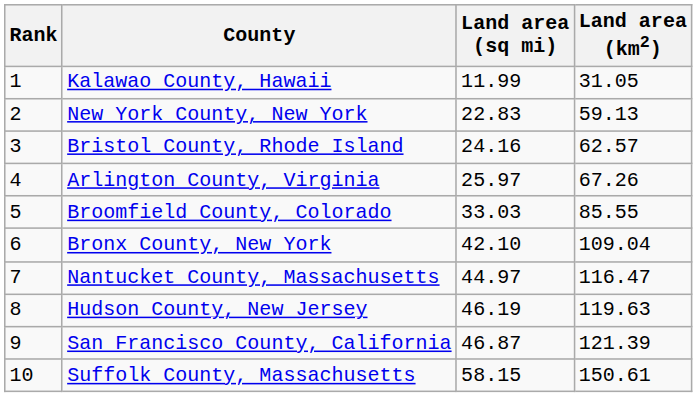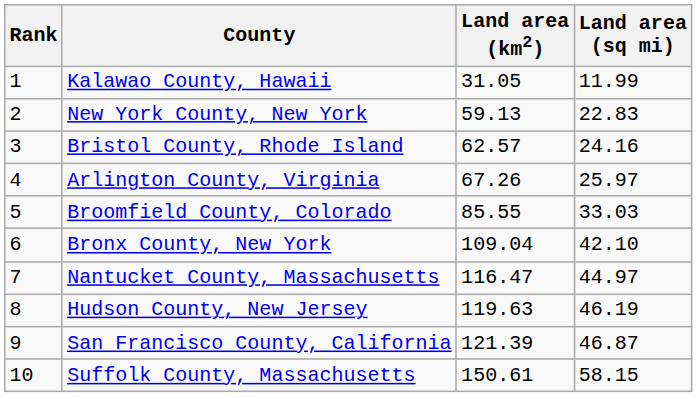 <table class="wikitable" style="float:left; margin-right: 1em">
 <tr>
 <th>Rank</th>
 <th>County</th>
+<th>Land area<br>(km<sup>2</sup>)</th>
 <th>Land area<br>(sq mi)</th>
-<th>Land area<br>(km<sup>2</sup>)</th>
 </tr>
 <tr>
 <td>1</td>
 <td><a href='#'>Kalawao County, Hawaii</a></td>
+<td>31.05</td>
 <td>11.99</td>
-<td>31.05</td>
 </tr>
 <tr>
 <td>2</td>
 <td><a href='#'>New York County, New York</a></td>
+<td>59.13</td>
 <td>22.83</td>
-<td>59.13</td>
 </tr>
 <tr>
 <td>3</td>
 <td><a href='#'>Bristol County, Rhode Island</a></td>
+<td>62.57</td>
 <td>24.16</td>
-<td>62.57</td>
 </tr>
 <tr>
 <td>4</td>
 <td><a href='#'>Arlington County, Virginia</a></td>
+<td>67.26</td>
 <td>25.97</td>
-<td>67.26</td>
 </tr>
 <tr>
 <td>5</td>
 <td><a href='#'>Broomfield County, Colorado</a></td>
+<td>85.55</td>
 <td>33.03</td>
-<td>85.55</td>
 </tr>
 <tr>
 <td>6</td>
 <td><a href='#'>Bronx County, New York</a></td>
+<td>109.04</td>
 <td>42.10</td>
-<td>109.04</td>
 </tr>
 <tr>
 <td>7</td>
 <td><a href='#'>Nantucket County, Massachusetts</a></td>
+<td>116.47</td>
 <td>44.97</td>
-<td>116.47</td>
 </tr>
 <tr>
 <td>8</td>
 <td><a href='#'>Hudson County, New Jersey</a></td>
+<td>119.63</td>
 <td>46.19</td>
-<td>119.63</td>
 </tr>
 <tr>
 <td>9</td>
 <td><a href='#'>San Francisco County, California</a></td>
+<td>121.39</td>
 <td>46.87</td>
-<td>121.39</td>
 </tr>
 <tr>
 <td>10</td>
 <td><a href='#'>Suffolk County, Massachusetts</a></td>
+<td>150.61</td>
 <td>58.15</td>
-<td>150.61</td>
 </tr>
 </table>
